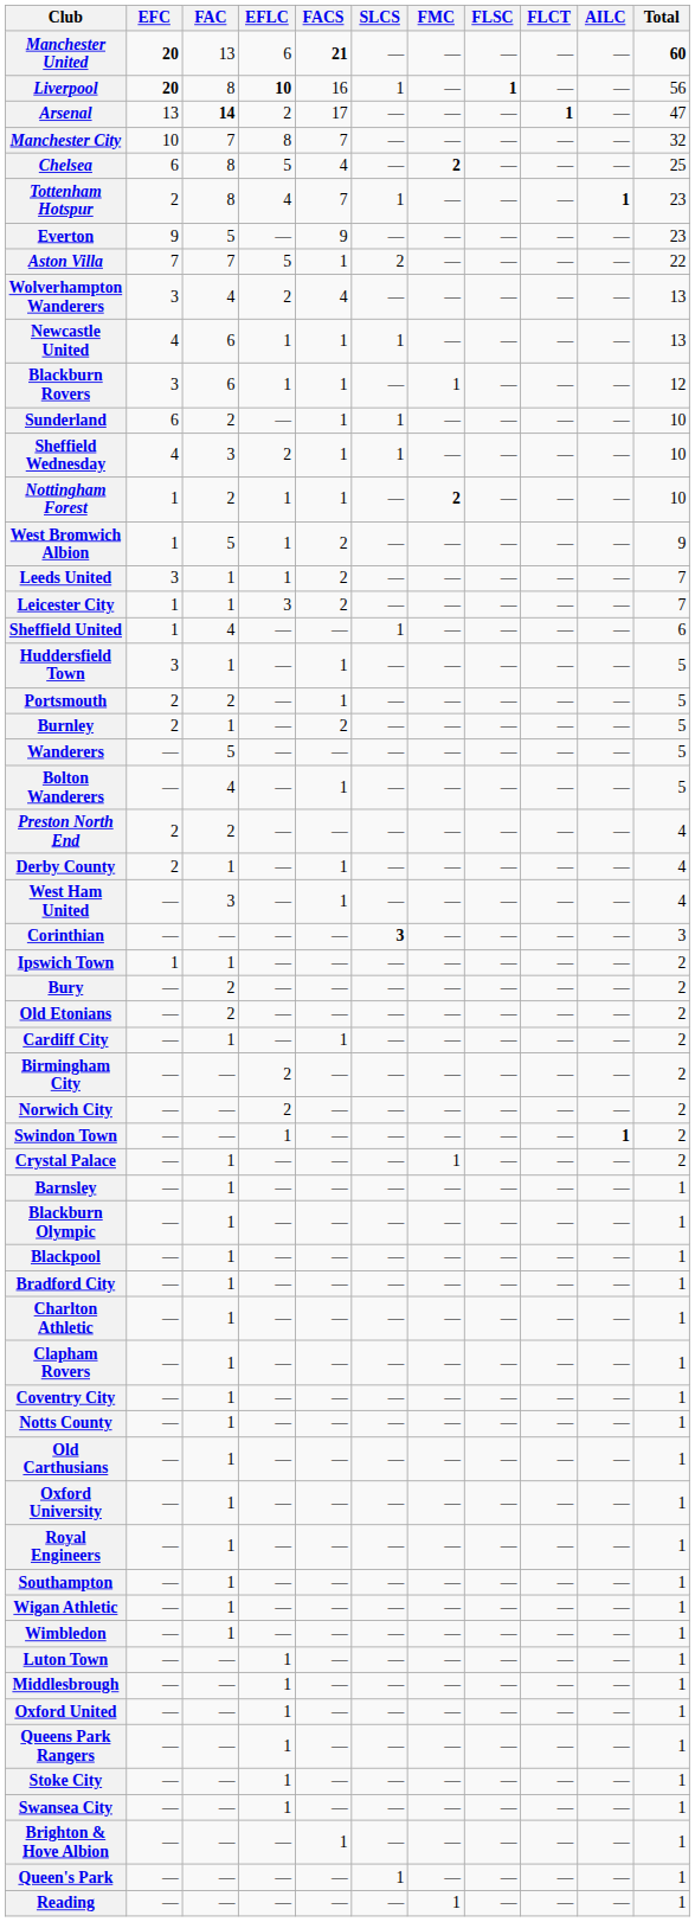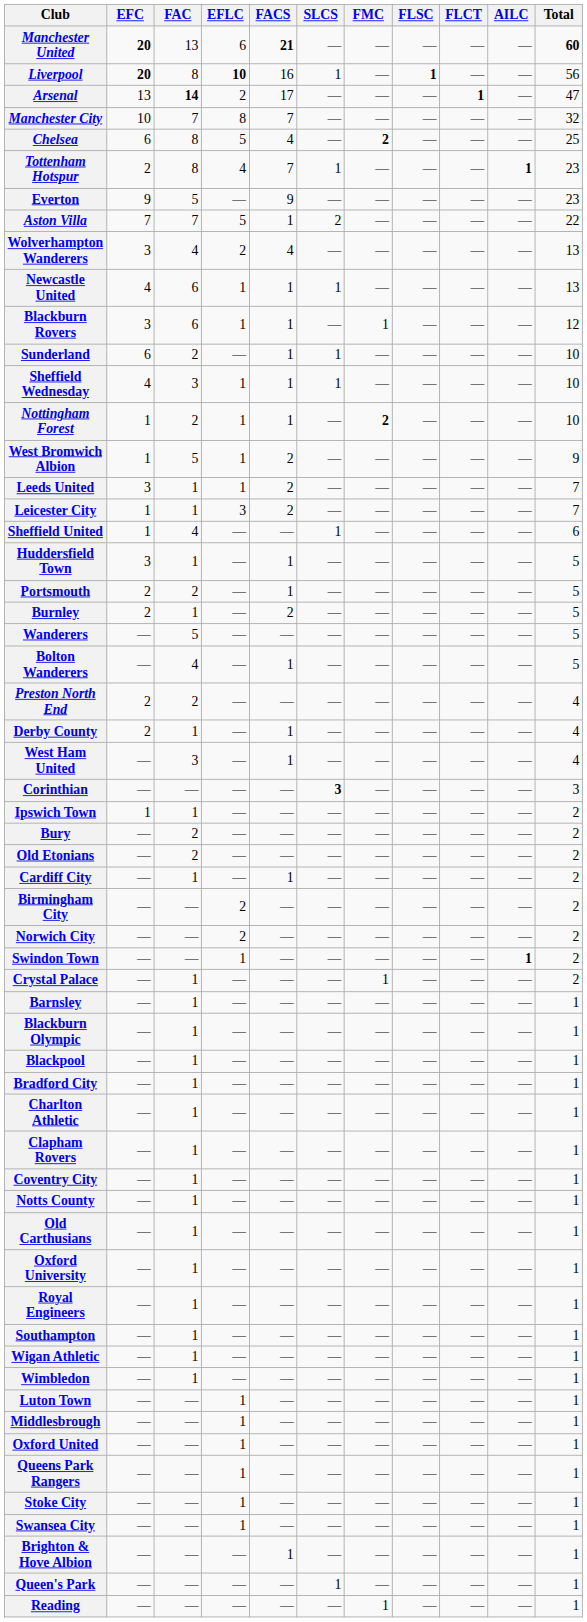 <table class="sortable wikitable mw-datatable plainrowheaders" style="text-align: right">
 <tr>
 <th style="width:5em" scope="col">Club</th>
 <th data-sort-type="number" style="width:3em" scope="col" abbr="League"><a href='#'>EFC</a></th>
 <th data-sort-type="number" style="width:3em" scope="col" abbr="F.A. Cup"><a href='#'>FAC</a></th>
 <th data-sort-type="number" style="width:3em" scope="col" abbr="League Cup"><a href='#'>EFLC</a></th>
 <th data-sort-type="number" style="width:3em" scope="col" abbr="Community Shield"><a href='#'>FACS</a></th>
 <th data-sort-type="number" style="width:3em" scope="col" abbr="Dewar Shield"><a href='#'>SLCS</a></th>
 <th data-sort-type="number" style="width:3em" scope="col" abbr="Full Members Cup"><a href='#'>FMC</a></th>
 <th data-sort-type="number" style="width:3em" scope="col" abbr="League Super Cup"><a href='#'>FLSC</a></th>
 <th data-sort-type="number" style="width:3em" scope="col" abbr="Centenary Trophy"><a href='#'>FLCT</a></th>
 <th data-sort-type="number" style="width:3em" scope="col" abbr="Anglo-Italian League Cup"><a href='#'>AILC</a></th>
 <th data-sort-type="number" style="width:3em" scope="col">Total</th>
 </tr>
 <tr>
 <th scope="row"><a href='#'><em>Manchester United</em></a></th>
 <td><strong>20</strong></td>
 <td>13</td>
 <td>6</td>
 <td><strong>21</strong></td>
 <td>—</td>
 <td>—</td>
 <td>—</td>
 <td>—</td>
 <td>—</td>
 <td><strong>60</strong></td>
 </tr>
 <tr>
 <th scope="row"><a href='#'><em>Liverpool</em></a></th>
 <td><strong>20</strong></td>
 <td>8</td>
 <td><strong>10</strong></td>
 <td>16</td>
 <td>1</td>
 <td>—</td>
 <td><strong>1</strong></td>
 <td>—</td>
 <td>—</td>
 <td>56</td>
 </tr>
 <tr>
 <th scope="row"><a href='#'><em>Arsenal</em></a></th>
 <td>13</td>
 <td><strong>14</strong></td>
 <td>2</td>
 <td>17</td>
 <td>—</td>
 <td>—</td>
 <td>—</td>
 <td><strong>1</strong></td>
 <td>—</td>
 <td>47</td>
 </tr>
 <tr>
 <th scope="row"><a href='#'><em>Manchester City</em></a></th>
 <td>10</td>
 <td>7</td>
 <td>8</td>
 <td>7</td>
 <td>—</td>
 <td>—</td>
 <td>—</td>
 <td>—</td>
 <td>—</td>
 <td>32</td>
 </tr>
 <tr>
 <th scope="row"><a href='#'><em>Chelsea</em></a></th>
 <td>6</td>
 <td>8</td>
 <td>5</td>
 <td>4</td>
 <td>—</td>
 <td><strong>2</strong></td>
 <td>—</td>
 <td>—</td>
 <td>—</td>
 <td>25</td>
 </tr>
 <tr>
 <th scope="row"><a href='#'><em>Tottenham Hotspur</em></a></th>
 <td>2</td>
 <td>8</td>
 <td>4</td>
 <td>7</td>
 <td>1</td>
 <td>—</td>
 <td>—</td>
 <td>—</td>
 <td><strong>1</strong></td>
 <td>23</td>
 </tr>
 <tr>
 <th scope="row"><a href='#'>Everton</a></th>
 <td>9</td>
 <td>5</td>
 <td>—</td>
 <td>9</td>
 <td>—</td>
 <td>—</td>
 <td>—</td>
 <td>—</td>
 <td>—</td>
 <td>23</td>
 </tr>
 <tr>
 <th scope="row"><a href='#'><em>Aston Villa</em></a></th>
 <td>7</td>
 <td>7</td>
 <td>5</td>
 <td>1</td>
 <td>2</td>
 <td>—</td>
 <td>—</td>
 <td>—</td>
 <td>—</td>
 <td>22</td>
 </tr>
 <tr>
 <th scope="row"><a href='#'>Wolverhampton Wanderers</a></th>
 <td>3</td>
 <td>4</td>
 <td>2</td>
 <td>4</td>
 <td>—</td>
 <td>—</td>
 <td>—</td>
 <td>—</td>
 <td>—</td>
 <td>13</td>
 </tr>
 <tr>
 <th scope="row"><a href='#'>Newcastle United</a></th>
 <td>4</td>
 <td>6</td>
 <td>1</td>
 <td>1</td>
 <td>1</td>
 <td>—</td>
 <td>—</td>
 <td>—</td>
 <td>—</td>
 <td>13</td>
 </tr>
 <tr>
 <th scope="row"><a href='#'>Blackburn Rovers</a></th>
 <td>3</td>
 <td>6</td>
 <td>1</td>
 <td>1</td>
 <td>—</td>
 <td>1</td>
 <td>—</td>
 <td>—</td>
 <td>—</td>
 <td>12</td>
 </tr>
 <tr>
 <th scope="row"><a href='#'>Sunderland</a></th>
 <td>6</td>
 <td>2</td>
 <td>—</td>
 <td>1</td>
 <td>1</td>
 <td>—</td>
 <td>—</td>
 <td>—</td>
 <td>—</td>
 <td>10</td>
 </tr>
 <tr>
 <th scope="row"><a href='#'>Sheffield Wednesday</a></th>
 <td>4</td>
 <td>3</td>
-<td>2</td>
+<td>1</td>
 <td>1</td>
 <td>1</td>
 <td>—</td>
 <td>—</td>
 <td>—</td>
 <td>—</td>
 <td>10</td>
 </tr>
 <tr>
 <th scope="row"><a href='#'><em>Nottingham Forest</em></a></th>
 <td>1</td>
 <td>2</td>
 <td>1</td>
 <td>1</td>
 <td>—</td>
 <td><strong>2</strong></td>
 <td>—</td>
 <td>—</td>
 <td>—</td>
 <td>10</td>
 </tr>
 <tr>
 <th scope="row"><a href='#'>West Bromwich Albion</a></th>
 <td>1</td>
 <td>5</td>
 <td>1</td>
 <td>2</td>
 <td>—</td>
 <td>—</td>
 <td>—</td>
 <td>—</td>
 <td>—</td>
 <td>9</td>
 </tr>
 <tr>
 <th scope="row"><a href='#'>Leeds United</a></th>
 <td>3</td>
 <td>1</td>
 <td>1</td>
 <td>2</td>
 <td>—</td>
 <td>—</td>
 <td>—</td>
 <td>—</td>
 <td>—</td>
 <td>7</td>
 </tr>
 <tr>
 <th scope="row"><a href='#'>Leicester City</a></th>
 <td>1</td>
 <td>1</td>
 <td>3</td>
 <td>2</td>
 <td>—</td>
 <td>—</td>
 <td>—</td>
 <td>—</td>
 <td>—</td>
 <td>7</td>
 </tr>
 <tr>
 <th scope="row"><a href='#'>Sheffield United</a></th>
 <td>1</td>
 <td>4</td>
 <td>—</td>
 <td>—</td>
 <td>1</td>
 <td>—</td>
 <td>—</td>
 <td>—</td>
 <td>—</td>
 <td>6</td>
 </tr>
 <tr>
 <th scope="row"><a href='#'>Huddersfield Town</a></th>
 <td>3</td>
 <td>1</td>
 <td>—</td>
 <td>1</td>
 <td>—</td>
 <td>—</td>
 <td>—</td>
 <td>—</td>
 <td>—</td>
 <td>5</td>
 </tr>
 <tr>
 <th scope="row"><a href='#'>Portsmouth</a></th>
 <td>2</td>
 <td>2</td>
 <td>—</td>
 <td>1</td>
 <td>—</td>
 <td>—</td>
 <td>—</td>
 <td>—</td>
 <td>—</td>
 <td>5</td>
 </tr>
 <tr>
 <th scope="row"><a href='#'>Burnley</a></th>
 <td>2</td>
 <td>1</td>
 <td>—</td>
 <td>2</td>
 <td>—</td>
 <td>—</td>
 <td>—</td>
 <td>—</td>
 <td>—</td>
 <td>5</td>
 </tr>
 <tr>
 <th scope="row"><a href='#'>Wanderers</a></th>
 <td>—</td>
 <td>5</td>
 <td>—</td>
 <td>—</td>
 <td>—</td>
 <td>—</td>
 <td>—</td>
 <td>—</td>
 <td>—</td>
 <td>5</td>
 </tr>
 <tr>
 <th scope="row"><a href='#'>Bolton Wanderers</a></th>
 <td>—</td>
 <td>4</td>
 <td>—</td>
 <td>1</td>
 <td>—</td>
 <td>—</td>
 <td>—</td>
 <td>—</td>
 <td>—</td>
 <td>5</td>
 </tr>
 <tr>
 <th scope="row"><a href='#'><em>Preston North End</em></a></th>
 <td>2</td>
 <td>2</td>
 <td>—</td>
 <td>—</td>
 <td>—</td>
 <td>—</td>
 <td>—</td>
 <td>—</td>
 <td>—</td>
 <td>4</td>
 </tr>
 <tr>
 <th scope="row"><a href='#'>Derby County</a></th>
 <td>2</td>
 <td>1</td>
 <td>—</td>
 <td>1</td>
 <td>—</td>
 <td>—</td>
 <td>—</td>
 <td>—</td>
 <td>—</td>
 <td>4</td>
 </tr>
 <tr>
 <th scope="row"><a href='#'>West Ham United</a></th>
 <td>—</td>
 <td>3</td>
 <td>—</td>
 <td>1</td>
 <td>—</td>
 <td>—</td>
 <td>—</td>
 <td>—</td>
 <td>—</td>
 <td>4</td>
 </tr>
 <tr>
 <th scope="row"><a href='#'>Corinthian</a></th>
 <td>—</td>
 <td>—</td>
 <td>—</td>
 <td>—</td>
 <td><strong>3</strong></td>
 <td>—</td>
 <td>—</td>
 <td>—</td>
 <td>—</td>
 <td>3</td>
 </tr>
 <tr>
 <th scope="row"><a href='#'>Ipswich Town</a></th>
 <td>1</td>
 <td>1</td>
 <td>—</td>
 <td>—</td>
 <td>—</td>
 <td>—</td>
 <td>—</td>
 <td>—</td>
 <td>—</td>
 <td>2</td>
 </tr>
 <tr>
 <th scope="row"><a href='#'>Bury</a></th>
 <td>—</td>
 <td>2</td>
 <td>—</td>
 <td>—</td>
 <td>—</td>
 <td>—</td>
 <td>—</td>
 <td>—</td>
 <td>—</td>
 <td>2</td>
 </tr>
 <tr>
 <th scope="row"><a href='#'>Old Etonians</a></th>
 <td>—</td>
 <td>2</td>
 <td>—</td>
 <td>—</td>
 <td>—</td>
 <td>—</td>
 <td>—</td>
 <td>—</td>
 <td>—</td>
 <td>2</td>
 </tr>
 <tr>
 <th scope="row"><a href='#'>Cardiff City</a></th>
 <td>—</td>
 <td>1</td>
 <td>—</td>
 <td>1</td>
 <td>—</td>
 <td>—</td>
 <td>—</td>
 <td>—</td>
 <td>—</td>
 <td>2</td>
 </tr>
 <tr>
 <th scope="row"><a href='#'>Birmingham City</a></th>
 <td>—</td>
 <td>—</td>
 <td>2</td>
 <td>—</td>
 <td>—</td>
 <td>—</td>
 <td>—</td>
 <td>—</td>
 <td>—</td>
 <td>2</td>
 </tr>
 <tr>
 <th scope="row"><a href='#'>Norwich City</a></th>
 <td>—</td>
 <td>—</td>
 <td>2</td>
 <td>—</td>
 <td>—</td>
 <td>—</td>
 <td>—</td>
 <td>—</td>
 <td>—</td>
 <td>2</td>
 </tr>
 <tr>
 <th scope="row"><a href='#'>Swindon Town</a></th>
 <td>—</td>
 <td>—</td>
 <td>1</td>
 <td>—</td>
 <td>—</td>
 <td>—</td>
 <td>—</td>
 <td>—</td>
 <td><strong>1</strong></td>
 <td>2</td>
 </tr>
 <tr>
 <th scope="row"><a href='#'>Crystal Palace</a></th>
 <td>—</td>
 <td>1</td>
 <td>—</td>
 <td>—</td>
 <td>—</td>
 <td>1</td>
 <td>—</td>
 <td>—</td>
 <td>—</td>
 <td>2</td>
 </tr>
 <tr>
 <th scope="row"><a href='#'>Barnsley</a></th>
 <td>—</td>
 <td>1</td>
 <td>—</td>
 <td>—</td>
 <td>—</td>
 <td>—</td>
 <td>—</td>
 <td>—</td>
 <td>—</td>
 <td>1</td>
 </tr>
 <tr>
 <th scope="row"><a href='#'>Blackburn Olympic</a></th>
 <td>—</td>
 <td>1</td>
 <td>—</td>
 <td>—</td>
 <td>—</td>
 <td>—</td>
 <td>—</td>
 <td>—</td>
 <td>—</td>
 <td>1</td>
 </tr>
 <tr>
 <th scope="row"><a href='#'>Blackpool</a></th>
 <td>—</td>
 <td>1</td>
 <td>—</td>
 <td>—</td>
 <td>—</td>
 <td>—</td>
 <td>—</td>
 <td>—</td>
 <td>—</td>
 <td>1</td>
 </tr>
 <tr>
 <th scope="row"><a href='#'>Bradford City</a></th>
 <td>—</td>
 <td>1</td>
 <td>—</td>
 <td>—</td>
 <td>—</td>
 <td>—</td>
 <td>—</td>
 <td>—</td>
 <td>—</td>
 <td>1</td>
 </tr>
 <tr>
 <th scope="row"><a href='#'>Charlton Athletic</a></th>
 <td>—</td>
 <td>1</td>
 <td>—</td>
 <td>—</td>
 <td>—</td>
 <td>—</td>
 <td>—</td>
 <td>—</td>
 <td>—</td>
 <td>1</td>
 </tr>
 <tr>
 <th scope="row"><a href='#'>Clapham Rovers</a></th>
 <td>—</td>
 <td>1</td>
 <td>—</td>
 <td>—</td>
 <td>—</td>
 <td>—</td>
 <td>—</td>
 <td>—</td>
 <td>—</td>
 <td>1</td>
 </tr>
 <tr>
 <th scope="row"><a href='#'>Coventry City</a></th>
 <td>—</td>
 <td>1</td>
 <td>—</td>
 <td>—</td>
 <td>—</td>
 <td>—</td>
 <td>—</td>
 <td>—</td>
 <td>—</td>
 <td>1</td>
 </tr>
 <tr>
 <th scope="row"><a href='#'>Notts County</a></th>
 <td>—</td>
 <td>1</td>
 <td>—</td>
 <td>—</td>
 <td>—</td>
 <td>—</td>
 <td>—</td>
 <td>—</td>
 <td>—</td>
 <td>1</td>
 </tr>
 <tr>
 <th scope="row"><a href='#'>Old Carthusians</a></th>
 <td>—</td>
 <td>1</td>
 <td>—</td>
 <td>—</td>
 <td>—</td>
 <td>—</td>
 <td>—</td>
 <td>—</td>
 <td>—</td>
 <td>1</td>
 </tr>
 <tr>
 <th scope="row"><a href='#'>Oxford University</a></th>
 <td>—</td>
 <td>1</td>
 <td>—</td>
 <td>—</td>
 <td>—</td>
 <td>—</td>
 <td>—</td>
 <td>—</td>
 <td>—</td>
 <td>1</td>
 </tr>
 <tr>
 <th scope="row"><a href='#'>Royal Engineers</a></th>
 <td>—</td>
 <td>1</td>
 <td>—</td>
 <td>—</td>
 <td>—</td>
 <td>—</td>
 <td>—</td>
 <td>—</td>
 <td>—</td>
 <td>1</td>
 </tr>
 <tr>
 <th scope="row"><a href='#'>Southampton</a></th>
 <td>—</td>
 <td>1</td>
 <td>—</td>
 <td>—</td>
 <td>—</td>
 <td>—</td>
 <td>—</td>
 <td>—</td>
 <td>—</td>
 <td>1</td>
 </tr>
 <tr>
 <th scope="row"><a href='#'>Wigan Athletic</a></th>
 <td>—</td>
 <td>1</td>
 <td>—</td>
 <td>—</td>
 <td>—</td>
 <td>—</td>
 <td>—</td>
 <td>—</td>
 <td>—</td>
 <td>1</td>
 </tr>
 <tr>
 <th scope="row"><a href='#'>Wimbledon</a></th>
 <td>—</td>
 <td>1</td>
 <td>—</td>
 <td>—</td>
 <td>—</td>
 <td>—</td>
 <td>—</td>
 <td>—</td>
 <td>—</td>
 <td>1</td>
 </tr>
 <tr>
 <th scope="row"><a href='#'>Luton Town</a></th>
 <td>—</td>
 <td>—</td>
 <td>1</td>
 <td>—</td>
 <td>—</td>
 <td>—</td>
 <td>—</td>
 <td>—</td>
 <td>—</td>
 <td>1</td>
 </tr>
 <tr>
 <th scope="row"><a href='#'>Middlesbrough</a></th>
 <td>—</td>
 <td>—</td>
 <td>1</td>
 <td>—</td>
 <td>—</td>
 <td>—</td>
 <td>—</td>
 <td>—</td>
 <td>—</td>
 <td>1</td>
 </tr>
 <tr>
 <th scope="row"><a href='#'>Oxford United</a></th>
 <td>—</td>
 <td>—</td>
 <td>1</td>
 <td>—</td>
 <td>—</td>
 <td>—</td>
 <td>—</td>
 <td>—</td>
 <td>—</td>
 <td>1</td>
 </tr>
 <tr>
 <th scope="row"><a href='#'>Queens Park Rangers</a></th>
 <td>—</td>
 <td>—</td>
 <td>1</td>
 <td>—</td>
 <td>—</td>
 <td>—</td>
 <td>—</td>
 <td>—</td>
 <td>—</td>
 <td>1</td>
 </tr>
 <tr>
 <th scope="row"><a href='#'>Stoke City</a></th>
 <td>—</td>
 <td>—</td>
 <td>1</td>
 <td>—</td>
 <td>—</td>
 <td>—</td>
 <td>—</td>
 <td>—</td>
 <td>—</td>
 <td>1</td>
 </tr>
 <tr>
 <th scope="row"><a href='#'>Swansea City</a></th>
 <td>—</td>
 <td>—</td>
 <td>1</td>
 <td>—</td>
 <td>—</td>
 <td>—</td>
 <td>—</td>
 <td>—</td>
 <td>—</td>
 <td>1</td>
 </tr>
 <tr>
 <th scope="row"><a href='#'>Brighton & Hove Albion</a></th>
 <td>—</td>
 <td>—</td>
 <td>—</td>
 <td>1</td>
 <td>—</td>
 <td>—</td>
 <td>—</td>
 <td>—</td>
 <td>—</td>
 <td>1</td>
 </tr>
 <tr>
 <th scope="row"><a href='#'>Queen's Park</a></th>
 <td>—</td>
 <td>—</td>
 <td>—</td>
 <td>—</td>
 <td>1</td>
 <td>—</td>
 <td>—</td>
 <td>—</td>
 <td>—</td>
 <td>1</td>
 </tr>
 <tr>
 <th scope="row"><a href='#'>Reading</a></th>
 <td>—</td>
 <td>—</td>
 <td>—</td>
 <td>—</td>
 <td>—</td>
 <td>1</td>
 <td>—</td>
 <td>—</td>
 <td>—</td>
 <td>1</td>
 </tr>
 </table>
